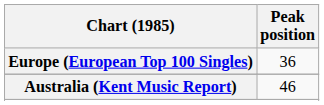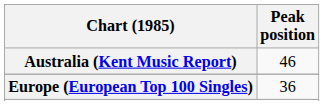 <table class="wikitable sortable plainrowheaders" style="text-align:center">
 <tr>
 <th scope="col">Chart (1985)</th>
 <th scope="col">Peak<br>position</th>
 </tr>
 <tr>
-<th scope="row">Europe (<a href='#'>European Top 100 Singles</a>)</th>
-<td>36</td>
+<th scope="row">Australia (<a href='#'>Kent Music Report</a>)</th>
+<td>46</td>
 </tr>
 <tr>
 </tr>
 <tr>
-<th scope="row">Australia (<a href='#'>Kent Music Report</a>)</th>
-<td>46</td>
+<th scope="row">Europe (<a href='#'>European Top 100 Singles</a>)</th>
+<td>36</td>
 </tr>
 <tr>
 </tr>
 <tr>
 </tr>
 <tr>
 </tr>
 <tr>
 </tr>
 <tr>
 </tr>
 <tr>
 </tr>
 <tr>
 </tr>
 </table>
